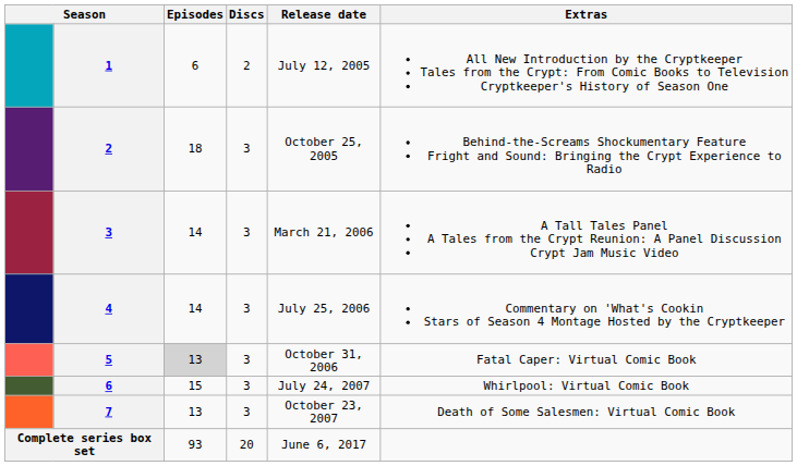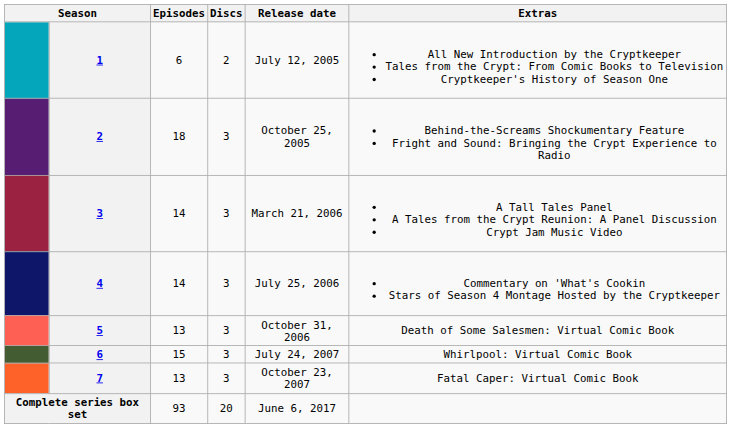 <table class="wikitable" style="text-align: center">
 <tr>
 <th colspan=2>Season</th>
 <th>Episodes</th>
 <th>Discs</th>
 <th>Release date</th>
 <th>Extras</th>
 </tr>
 <tr>
 <th style="background:#04a6bb"></th>
 <th><a href='#'>1</a></th>
 <td>6</td>
 <td>2</td>
 <td>July 12, 2005</td>
 <td><br><ul><li>All New Introduction by the Cryptkeeper</li><li>Tales from the Crypt: From Comic Books to Television</li><li>Cryptkeeper's History of Season One</li></ul></td>
 </tr>
 <tr>
 <th style="background:#561d73"></th>
 <th><a href='#'>2</a></th>
 <td>18</td>
 <td>3</td>
 <td>October 25, 2005</td>
 <td><br><ul><li>Behind-the-Screams Shockumentary Feature</li><li>Fright and Sound: Bringing the Crypt Experience to Radio</li></ul></td>
 </tr>
 <tr>
 <th style="background:#9c2241"></th>
 <th><a href='#'>3</a></th>
 <td>14</td>
 <td>3</td>
 <td>March 21, 2006</td>
 <td><br><ul><li>A Tall Tales Panel</li><li>A Tales from the Crypt Reunion: A Panel Discussion</li><li>Crypt Jam Music Video</li></ul></td>
 </tr>
 <tr>
 <th style="background:#0d1669"></th>
 <th><a href='#'>4</a></th>
 <td>14</td>
 <td>3</td>
 <td>July 25, 2006</td>
 <td><br><ul><li>Commentary on 'What's Cookin</li><li>Stars of Season 4 Montage Hosted by the Cryptkeeper</li></ul></td>
 </tr>
 <tr>
 <th style="background:#ff6054"></th>
 <th><a href='#'>5</a></th>
-<td style="background: lightgrey;">13</td>
+<td>13</td>
 <td>3</td>
 <td>October 31, 2006</td>
-<td>Fatal Caper: Virtual Comic Book</td>
+<td>Death of Some Salesmen: Virtual Comic Book</td>
 </tr>
 <tr>
 <th style="background:#435c31"></th>
 <th><a href='#'>6</a></th>
 <td>15</td>
 <td>3</td>
 <td>July 24, 2007</td>
 <td>Whirlpool: Virtual Comic Book</td>
 </tr>
 <tr>
 <th style="background:#ff6229"></th>
 <th><a href='#'>7</a></th>
 <td>13</td>
 <td>3</td>
 <td>October 23, 2007</td>
-<td>Death of Some Salesmen: Virtual Comic Book</td>
+<td>Fatal Caper: Virtual Comic Book</td>
 </tr>
 <tr>
 <th colspan=2>Complete series box set</th>
 <td>93</td>
 <td>20</td>
 <td>June 6, 2017</td>
 <td></td>
 </tr>
 </table>
